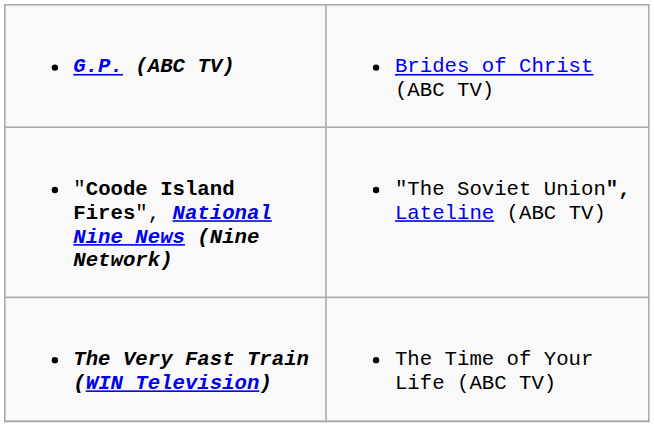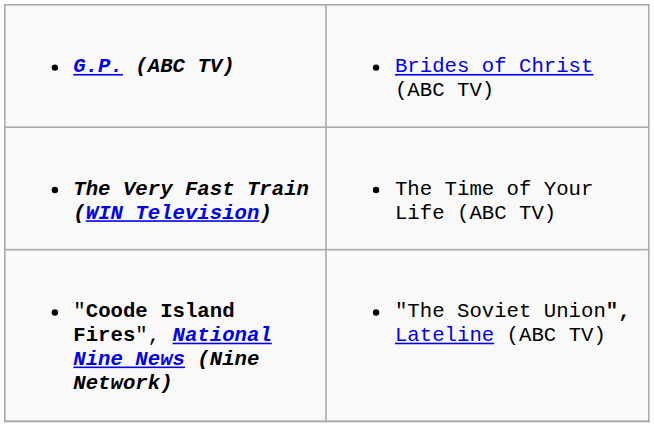 <table class="wikitable" width="65%">
 <tr>
 <td style="vertical-align:top;" width="50%"><br><ul><li><strong><em><a href='#'>G.P.</a><em> (ABC TV)<strong></li></ul></td>
 <td style="vertical-align:top;" width="50%"><br><ul><li></em></strong><a href='#'>Brides of Christ</a></em> (ABC TV)</strong></li></ul></td>
 </tr>
 <tr>
+<td style="vertical-align:top;" width="50%"><br><ul><li><strong><em>The Very Fast Train<em> (<a href='#'>WIN Television</a>)<strong></li></ul></td>
+<td style="vertical-align:top;" width="50%"><br><ul><li></em></strong>The Time of Your Life</em> (ABC TV)</strong></li></ul></td>
+</tr>
+<tr>
 <td style="vertical-align:top;" width="50%"><br><ul><li>"<strong>Coode Island Fires</strong>", <strong><em><a href='#'>National Nine News</a><em> (Nine Network)<strong></li></ul></td>
 <td style="vertical-align:top;" width="50%"><br><ul><li>"</strong>The Soviet Union<strong>", </em></strong><a href='#'>Lateline</a></em> (ABC TV)</strong></li></ul></td>
 </tr>
 <tr>
-<td style="vertical-align:top;" width="50%"><br><ul><li><strong><em>The Very Fast Train<em> (<a href='#'>WIN Television</a>)<strong></li></ul></td>
-<td style="vertical-align:top;" width="50%"><br><ul><li></em></strong>The Time of Your Life</em> (ABC TV)</strong></li></ul></td>
-</tr>
-<tr>
 </tr>
 </table>
